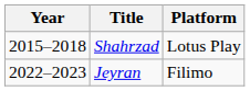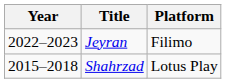 <table class="wikitable sortable">
 <tr>
 <th>Year</th>
 <th>Title</th>
 <th>Platform</th>
 </tr>
 <tr>
+<td>2022–2023</td>
+<td><em><a href='#'>Jeyran</a></em></td>
+<td>Filimo</td>
+</tr>
+<tr>
 <td>2015–2018</td>
 <td><em><a href='#'>Shahrzad</a></em></td>
 <td>Lotus Play</td>
 </tr>
-<tr>
-<td>2022–2023</td>
-<td><em><a href='#'>Jeyran</a></em></td>
-<td>Filimo</td>
-</tr>
 </table>
